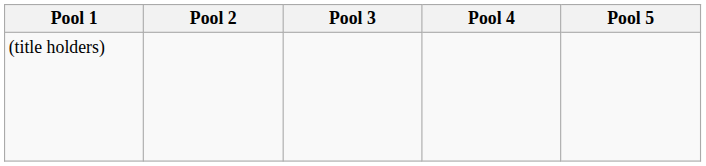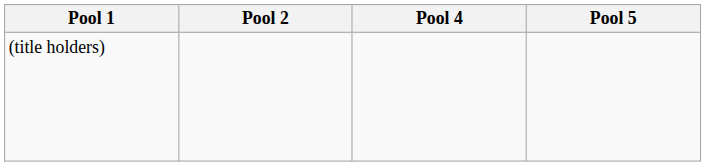 <table class="wikitable">
 <tr>
 <th width=15%>Pool 1</th>
 <th width=15%>Pool 2</th>
-<th width=15%>Pool 3</th>
 <th width=15%>Pool 4</th>
 <th width=15%>Pool 5</th>
 </tr>
 <tr valign="top">
 <td><strong> </strong> (title holders)<br><strong> </strong> <br><br><br><br><strong> </strong><br></td>
 <td><strong> </strong><br><br><br><strong> </strong><br><br><strong> </strong><br></td>
-<td><br><br><br><strong> </strong><br><br><br></td>
 <td><br><br><br><br><br><br></td>
 <td><br><br><br><br><br></td>
 </tr>
 </table>
